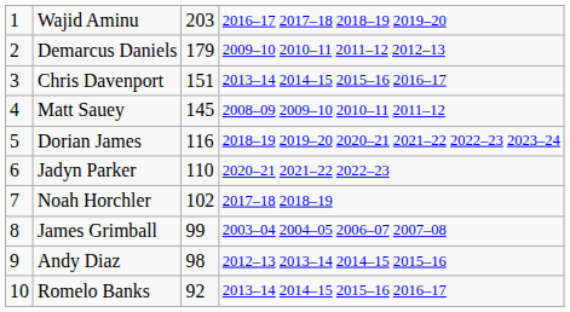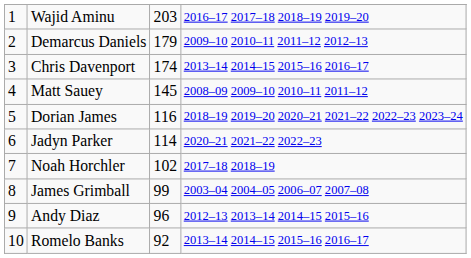 <table class="wikitable">
 <tr>
 </tr>
 <tr>
 <td>1</td>
 <td>Wajid Aminu</td>
 <td>203</td>
 <td style="font-size:80%;"><a href='#'>2016–17</a> <a href='#'>2017–18</a> <a href='#'>2018–19</a> <a href='#'>2019–20</a></td>
 </tr>
 <tr>
 <td>2</td>
 <td>Demarcus Daniels</td>
 <td>179</td>
 <td style="font-size:80%;"><a href='#'>2009–10</a> <a href='#'>2010–11</a> <a href='#'>2011–12</a> <a href='#'>2012–13</a></td>
 </tr>
 <tr>
 <td>3</td>
 <td>Chris Davenport</td>
-<td>151</td>
+<td>174</td>
 <td style="font-size:80%;"><a href='#'>2013–14</a> <a href='#'>2014–15</a> <a href='#'>2015–16</a> <a href='#'>2016–17</a></td>
 </tr>
 <tr>
 <td>4</td>
 <td>Matt Sauey</td>
 <td>145</td>
 <td style="font-size:80%;"><a href='#'>2008–09</a> <a href='#'>2009–10</a> <a href='#'>2010–11</a> <a href='#'>2011–12</a></td>
 </tr>
 <tr>
 <td>5</td>
 <td>Dorian James</td>
 <td>116</td>
 <td style="font-size:80%;"><a href='#'>2018–19</a> <a href='#'>2019–20</a> <a href='#'>2020–21</a> <a href='#'>2021–22</a> <a href='#'>2022–23</a> <a href='#'>2023–24</a></td>
 </tr>
 <tr>
 <td>6</td>
 <td>Jadyn Parker</td>
-<td>110</td>
+<td>114</td>
 <td style="font-size:80%;"><a href='#'>2020–21</a> <a href='#'>2021–22</a> <a href='#'>2022–23</a></td>
 </tr>
 <tr>
 <td>7</td>
 <td>Noah Horchler</td>
 <td>102</td>
 <td style="font-size:80%;"><a href='#'>2017–18</a> <a href='#'>2018–19</a></td>
 </tr>
 <tr>
 <td>8</td>
 <td>James Grimball</td>
 <td>99</td>
 <td style="font-size:80%;"><a href='#'>2003–04</a> <a href='#'>2004–05</a> <a href='#'>2006–07</a> <a href='#'>2007–08</a></td>
 </tr>
 <tr>
 <td>9</td>
 <td>Andy Diaz</td>
-<td>98</td>
+<td>96</td>
 <td style="font-size:80%;"><a href='#'>2012–13</a> <a href='#'>2013–14</a> <a href='#'>2014–15</a> <a href='#'>2015–16</a></td>
 </tr>
 <tr>
 <td>10</td>
 <td>Romelo Banks</td>
 <td>92</td>
 <td style="font-size:80%;"><a href='#'>2013–14</a> <a href='#'>2014–15</a> <a href='#'>2015–16</a> <a href='#'>2016–17</a></td>
 </tr>
 </table>
